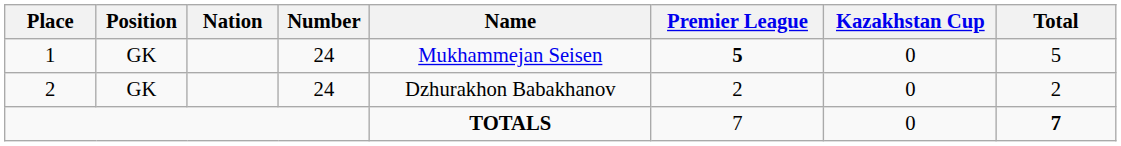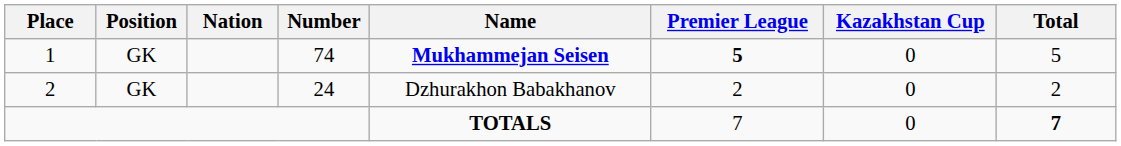 <table class="wikitable" style="font-size: 95%; text-align: center;">
 <tr>
 <th width=60>Place</th>
 <th width=60>Position</th>
 <th width=60>Nation</th>
 <th width=60>Number</th>
 <th width=200>Name</th>
 <th width=120><a href='#'>Premier League</a></th>
 <th width=120><a href='#'>Kazakhstan Cup</a></th>
 <th width=80>Total</th>
 </tr>
 <tr>
 <td>1</td>
 <td>GK</td>
 <td></td>
-<td>24</td>
-<td><a href='#'>Mukhammejan Seisen</a></td>
+<td>74</td>
+<td><strong><a href='#'>Mukhammejan Seisen</a></strong></td>
 <td><strong>5</strong></td>
 <td>0</td>
 <td>5</td>
 </tr>
 <tr>
 <td>2</td>
 <td>GK</td>
 <td></td>
 <td>24</td>
 <td>Dzhurakhon Babakhanov</td>
 <td>2</td>
 <td>0</td>
 <td>2</td>
 </tr>
 <tr>
 <td colspan="4"></td>
 <td><strong>TOTALS</strong></td>
 <td>7</td>
 <td>0</td>
 <td><strong>7</strong></td>
 </tr>
 </table>
